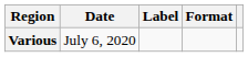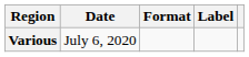 <table class="wikitable plainrowheaders">
 <tr>
 <th>Region</th>
 <th>Date</th>
+<th>Format</th>
 <th>Label</th>
-<th>Format</th>
 <th></th>
 </tr>
 <tr>
 <th scope="row">Various</th>
 <td>July 6, 2020</td>
 <td></td>
 <td></td>
 <td></td>
 </tr>
 </table>
